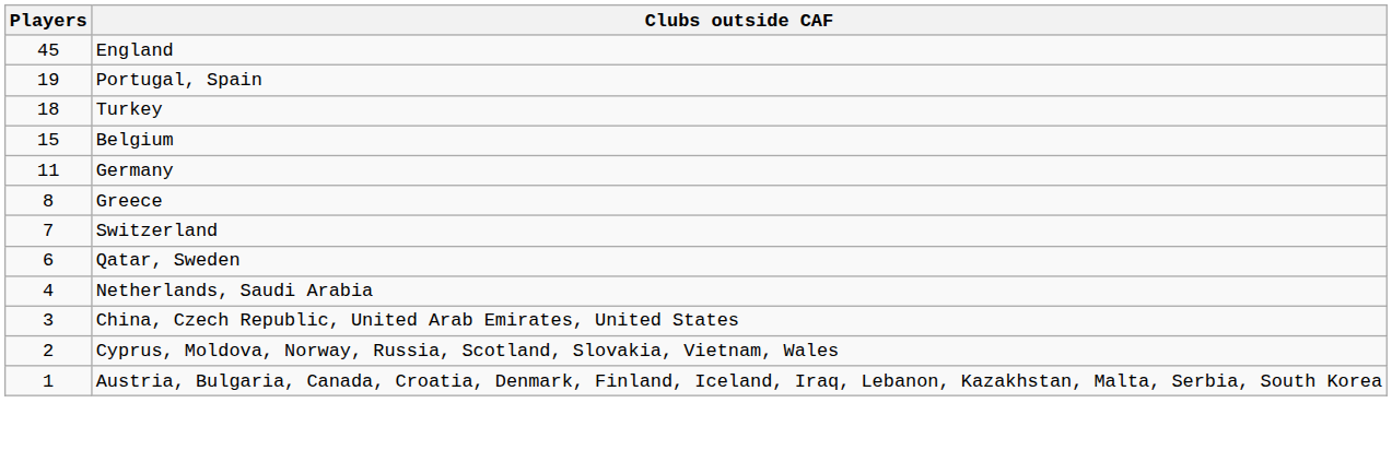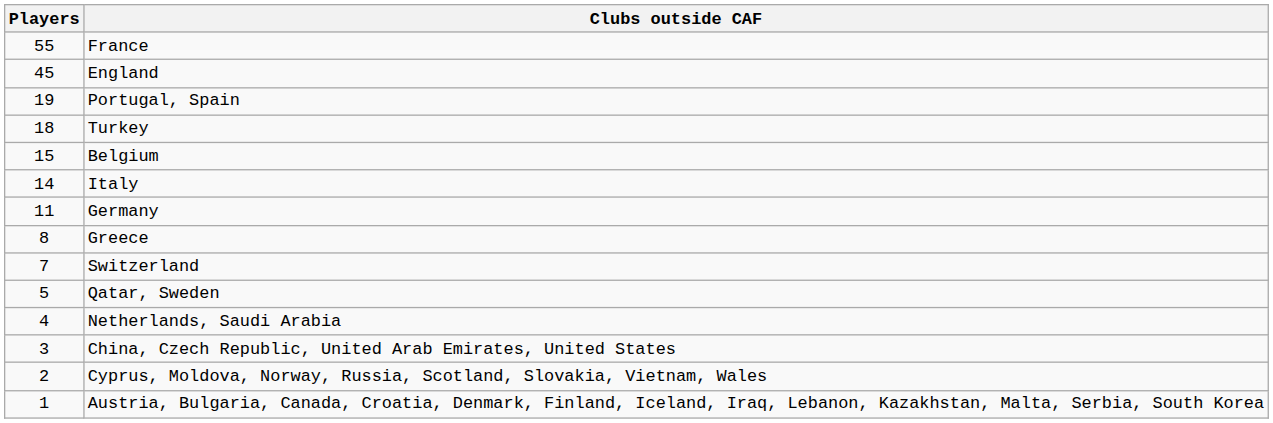 <table class="wikitable">
 <tr>
 <th>Players</th>
 <th>Clubs outside CAF</th>
+</tr>
+<tr>
+<td align="center">55</td>
+<td> France</td>
 </tr>
 <tr>
 <td align="center">45</td>
 <td> England</td>
 </tr>
 <tr>
 <td align="center">19</td>
 <td> Portugal,  Spain</td>
 </tr>
 <tr>
 <td align="center">18</td>
 <td> Turkey</td>
 </tr>
 <tr>
 <td align="center">15</td>
 <td> Belgium</td>
 </tr>
 <tr>
+<td align="center">14</td>
+<td> Italy</td>
+</tr>
+<tr>
 <td align="center">11</td>
 <td> Germany</td>
 </tr>
 <tr>
 <td align="center">8</td>
 <td> Greece</td>
 </tr>
 <tr>
 <td align="center">7</td>
 <td> Switzerland</td>
 </tr>
 <tr>
-<td align="center">6</td>
+<td align="center">5</td>
 <td> Qatar,  Sweden</td>
 </tr>
 <tr>
 <td align="center">4</td>
 <td> Netherlands,  Saudi Arabia</td>
 </tr>
 <tr>
 <td align="center">3</td>
 <td> China,  Czech Republic,  United Arab Emirates,  United States</td>
 </tr>
 <tr>
 <td align="center">2</td>
 <td> Cyprus,  Moldova,  Norway,  Russia,  Scotland,  Slovakia,  Vietnam,  Wales</td>
 </tr>
 <tr>
 <td align="center">1</td>
 <td> Austria,  Bulgaria,  Canada,  Croatia,  Denmark,  Finland,  Iceland,  Iraq,  Lebanon,  Kazakhstan,  Malta,  Serbia,  South Korea</td>
 </tr>
 </table>
